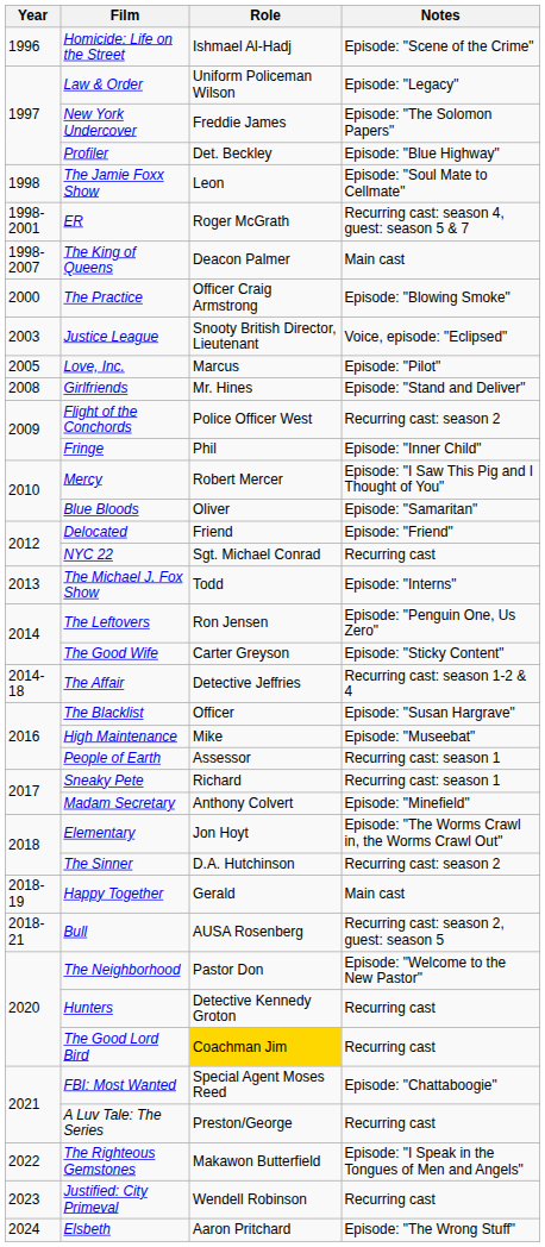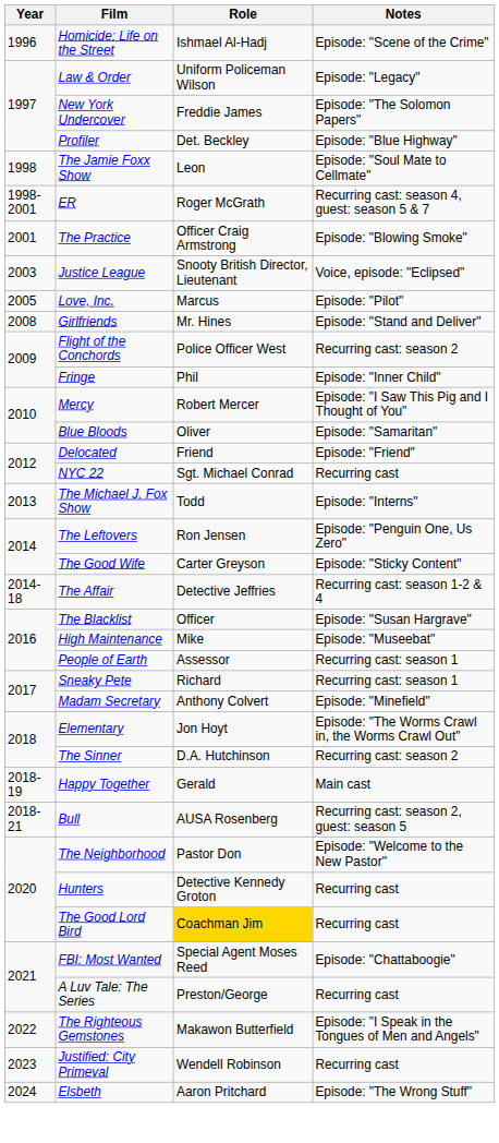 <table class="wikitable">
 <tr>
 <th>Year</th>
 <th>Film</th>
 <th>Role</th>
 <th>Notes</th>
 </tr>
 <tr>
 <td>1996</td>
 <td><em><a href='#'>Homicide: Life on the Street</a></em></td>
 <td>Ishmael Al-Hadj</td>
 <td>Episode: "Scene of the Crime"</td>
 </tr>
 <tr>
 <td rowspan="3">1997</td>
 <td><em><a href='#'>Law & Order</a></em></td>
 <td>Uniform Policeman Wilson</td>
 <td>Episode: "Legacy"</td>
 </tr>
 <tr>
 <td><em><a href='#'>New York Undercover</a></em></td>
 <td>Freddie James</td>
 <td>Episode: "The Solomon Papers"</td>
 </tr>
 <tr>
 <td><em><a href='#'>Profiler</a></em></td>
 <td>Det. Beckley</td>
 <td>Episode: "Blue Highway"</td>
 </tr>
 <tr>
 <td>1998</td>
 <td><em><a href='#'>The Jamie Foxx Show</a></em></td>
 <td>Leon</td>
 <td>Episode: "Soul Mate to Cellmate"</td>
 </tr>
 <tr>
 <td>1998-2001</td>
 <td><em><a href='#'>ER</a></em></td>
 <td>Roger McGrath</td>
 <td>Recurring cast: season 4, guest: season 5 & 7</td>
 </tr>
 <tr>
-<td>1998-2007</td>
-<td><em><a href='#'>The King of Queens</a></em></td>
-<td>Deacon Palmer</td>
-<td>Main cast</td>
-</tr>
-<tr>
-<td>2000</td>
+<td>2001</td>
 <td><em><a href='#'>The Practice</a></em></td>
 <td>Officer Craig Armstrong</td>
 <td>Episode: "Blowing Smoke"</td>
 </tr>
 <tr>
 <td>2003</td>
 <td><em><a href='#'>Justice League</a></em></td>
 <td>Snooty British Director, Lieutenant</td>
 <td>Voice, episode: "Eclipsed"</td>
 </tr>
 <tr>
 <td>2005</td>
 <td><em><a href='#'>Love, Inc.</a></em></td>
 <td>Marcus</td>
 <td>Episode: "Pilot"</td>
 </tr>
 <tr>
 <td>2008</td>
 <td><em><a href='#'>Girlfriends</a></em></td>
 <td>Mr. Hines</td>
 <td>Episode: "Stand and Deliver"</td>
 </tr>
 <tr>
 <td rowspan="2">2009</td>
 <td><em><a href='#'>Flight of the Conchords</a></em></td>
 <td>Police Officer West</td>
 <td>Recurring cast: season 2</td>
 </tr>
 <tr>
 <td><em><a href='#'>Fringe</a></em></td>
 <td>Phil</td>
 <td>Episode: "Inner Child"</td>
 </tr>
 <tr>
 <td rowspan="2">2010</td>
 <td><em><a href='#'>Mercy</a></em></td>
 <td>Robert Mercer</td>
 <td>Episode: "I Saw This Pig and I Thought of You"</td>
 </tr>
 <tr>
 <td><em><a href='#'>Blue Bloods</a></em></td>
 <td>Oliver</td>
 <td>Episode: "Samaritan"</td>
 </tr>
 <tr>
 <td rowspan="2">2012</td>
 <td><em><a href='#'>Delocated</a></em></td>
 <td>Friend</td>
 <td>Episode: "Friend"</td>
 </tr>
 <tr>
 <td><em><a href='#'>NYC 22</a></em></td>
 <td>Sgt. Michael Conrad</td>
 <td>Recurring cast</td>
 </tr>
 <tr>
 <td>2013</td>
 <td><em><a href='#'>The Michael J. Fox Show</a></em></td>
 <td>Todd</td>
 <td>Episode: "Interns"</td>
 </tr>
 <tr>
 <td rowspan="2">2014</td>
 <td><em><a href='#'>The Leftovers</a></em></td>
 <td>Ron Jensen</td>
 <td>Episode: "Penguin One, Us Zero"</td>
 </tr>
 <tr>
 <td><em><a href='#'>The Good Wife</a></em></td>
 <td>Carter Greyson</td>
 <td>Episode: "Sticky Content"</td>
 </tr>
 <tr>
 <td>2014-18</td>
 <td><em><a href='#'>The Affair</a></em></td>
 <td>Detective Jeffries</td>
 <td>Recurring cast: season 1-2 & 4</td>
 </tr>
 <tr>
 <td rowspan="3">2016</td>
 <td><em><a href='#'>The Blacklist</a></em></td>
 <td>Officer</td>
 <td>Episode: "Susan Hargrave"</td>
 </tr>
 <tr>
 <td><em><a href='#'>High Maintenance</a></em></td>
 <td>Mike</td>
 <td>Episode: "Museebat"</td>
 </tr>
 <tr>
 <td><em><a href='#'>People of Earth</a></em></td>
 <td>Assessor</td>
 <td>Recurring cast: season 1</td>
 </tr>
 <tr>
 <td rowspan="2">2017</td>
 <td><em><a href='#'>Sneaky Pete</a></em></td>
 <td>Richard</td>
 <td>Recurring cast: season 1</td>
 </tr>
 <tr>
 <td><em><a href='#'>Madam Secretary</a></em></td>
 <td>Anthony Colvert</td>
 <td>Episode: "Minefield"</td>
 </tr>
 <tr>
 <td rowspan="2">2018</td>
 <td><em><a href='#'>Elementary</a></em></td>
 <td>Jon Hoyt</td>
 <td>Episode: "The Worms Crawl in, the Worms Crawl Out"</td>
 </tr>
 <tr>
 <td><em><a href='#'>The Sinner</a></em></td>
 <td>D.A. Hutchinson</td>
 <td>Recurring cast: season 2</td>
 </tr>
 <tr>
 <td>2018-19</td>
 <td><em><a href='#'>Happy Together</a></em></td>
 <td>Gerald</td>
 <td>Main cast</td>
 </tr>
 <tr>
 <td>2018-21</td>
 <td><em><a href='#'>Bull</a></em></td>
 <td>AUSA Rosenberg</td>
 <td>Recurring cast: season 2, guest: season 5</td>
 </tr>
 <tr>
 <td rowspan="3">2020</td>
 <td><em><a href='#'>The Neighborhood</a></em></td>
 <td>Pastor Don</td>
 <td>Episode: "Welcome to the New Pastor"</td>
 </tr>
 <tr>
 <td><em><a href='#'>Hunters</a></em></td>
 <td>Detective Kennedy Groton</td>
 <td>Recurring cast</td>
 </tr>
 <tr>
 <td><em><a href='#'>The Good Lord Bird</a></em></td>
 <td style="background: gold;">Coachman Jim</td>
 <td>Recurring cast</td>
 </tr>
 <tr>
 <td rowspan="2">2021</td>
 <td><em><a href='#'>FBI: Most Wanted</a></em></td>
 <td>Special Agent Moses Reed</td>
 <td>Episode: "Chattaboogie"</td>
 </tr>
 <tr>
 <td><em>A Luv Tale: The Series</em></td>
 <td>Preston/George</td>
 <td>Recurring cast</td>
 </tr>
 <tr>
 <td>2022</td>
 <td><em><a href='#'>The Righteous Gemstones</a></em></td>
 <td>Makawon Butterfield</td>
 <td>Episode: "I Speak in the Tongues of Men and Angels"</td>
 </tr>
 <tr>
 <td>2023</td>
 <td><em><a href='#'>Justified: City Primeval</a></em></td>
 <td>Wendell Robinson</td>
 <td>Recurring cast</td>
 </tr>
 <tr>
 <td>2024</td>
 <td><em><a href='#'>Elsbeth</a></em></td>
 <td>Aaron Pritchard</td>
 <td>Episode: "The Wrong Stuff"</td>
 </tr>
 </table>
